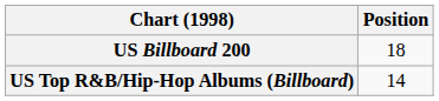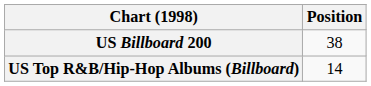 <table class="wikitable sortable plainrowheaders" style="text-align:center">
 <tr>
 <th scope="col">Chart (1998)</th>
 <th scope="col">Position</th>
 </tr>
 <tr>
 <th scope="row">US <em>Billboard</em> 200</th>
-<td>18</td>
+<td>38</td>
 </tr>
 <tr>
 <th scope="row">US Top R&B/Hip-Hop Albums (<em>Billboard</em>)</th>
 <td>14</td>
 </tr>
 </table>
